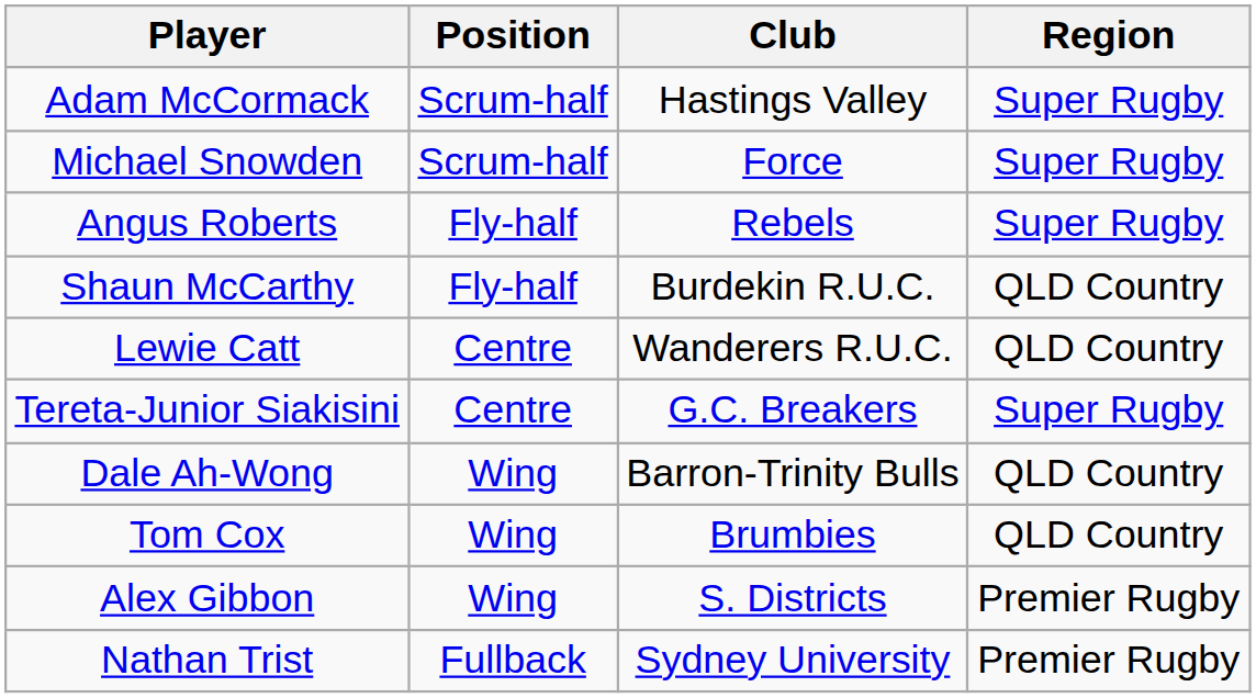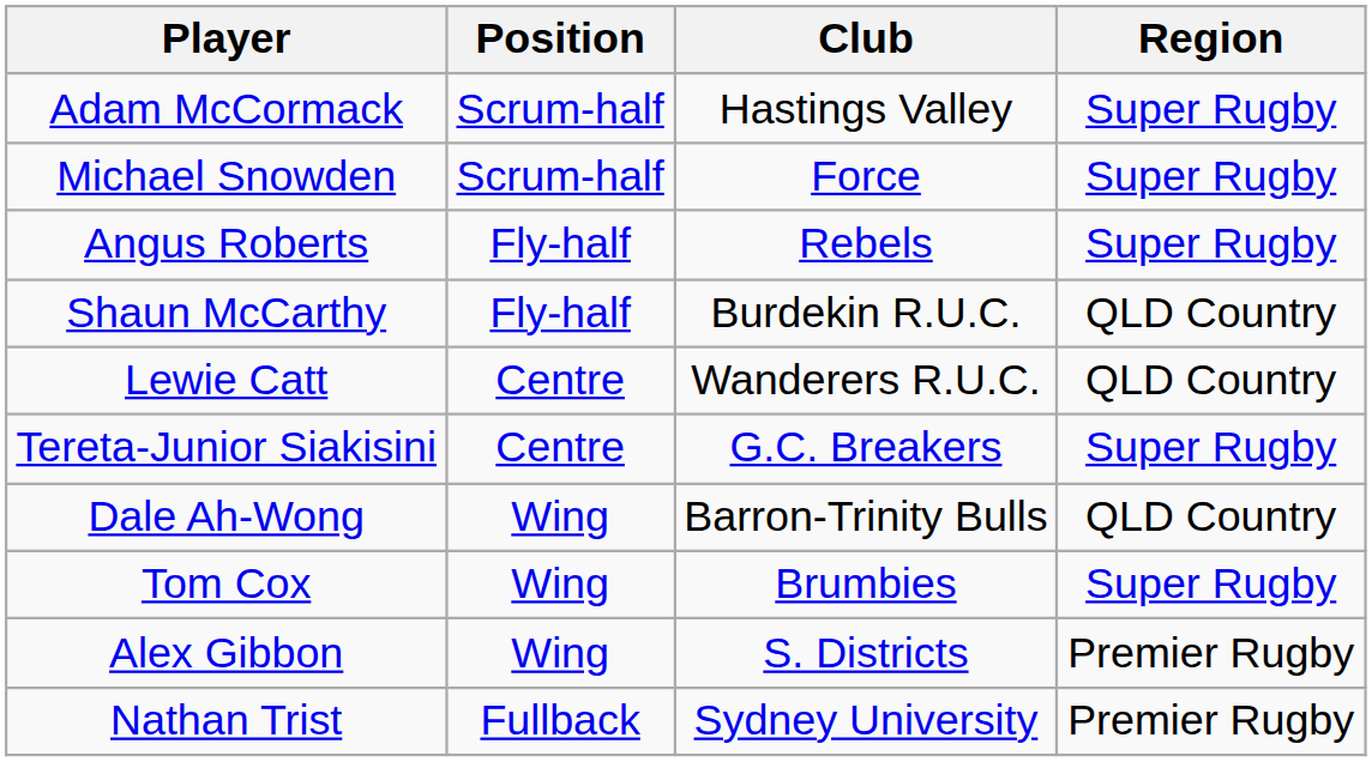 <table class="wikitable" style="text-align:center">
 <tr>
 <th>Player</th>
 <th>Position</th>
 <th>Club</th>
 <th>Region</th>
 </tr>
 <tr>
 <td><a href='#'>Adam McCormack</a></td>
 <td><a href='#'>Scrum-half</a></td>
 <td>Hastings Valley</td>
 <td><a href='#'>Super Rugby</a></td>
 </tr>
 <tr>
 <td><a href='#'>Michael Snowden</a></td>
 <td><a href='#'>Scrum-half</a></td>
 <td><a href='#'>Force</a></td>
 <td><a href='#'>Super Rugby</a></td>
 </tr>
 <tr>
 <td><a href='#'>Angus Roberts</a></td>
 <td><a href='#'>Fly-half</a></td>
 <td><a href='#'>Rebels</a></td>
 <td><a href='#'>Super Rugby</a></td>
 </tr>
 <tr>
 <td><a href='#'>Shaun McCarthy</a></td>
 <td><a href='#'>Fly-half</a></td>
 <td>Burdekin R.U.C.</td>
 <td>QLD Country</td>
 </tr>
 <tr>
 <td><a href='#'>Lewie Catt</a></td>
 <td><a href='#'>Centre</a></td>
 <td>Wanderers R.U.C.</td>
 <td>QLD Country</td>
 </tr>
 <tr>
 <td><a href='#'>Tereta-Junior Siakisini</a></td>
 <td><a href='#'>Centre</a></td>
 <td><a href='#'>G.C. Breakers</a></td>
 <td><a href='#'>Super Rugby</a></td>
 </tr>
 <tr>
 <td><a href='#'>Dale Ah-Wong</a></td>
 <td><a href='#'>Wing</a></td>
 <td>Barron-Trinity Bulls</td>
 <td>QLD Country</td>
 </tr>
 <tr>
 <td><a href='#'>Tom Cox</a></td>
 <td><a href='#'>Wing</a></td>
 <td><a href='#'>Brumbies</a></td>
-<td>QLD Country</td>
+<td><a href='#'>Super Rugby</a></td>
 </tr>
 <tr>
 <td><a href='#'>Alex Gibbon</a></td>
 <td><a href='#'>Wing</a></td>
 <td><a href='#'>S. Districts</a></td>
 <td>Premier Rugby</td>
 </tr>
 <tr>
 <td><a href='#'>Nathan Trist</a></td>
 <td><a href='#'>Fullback</a></td>
 <td><a href='#'>Sydney University</a></td>
 <td>Premier Rugby</td>
 </tr>
 </table>
